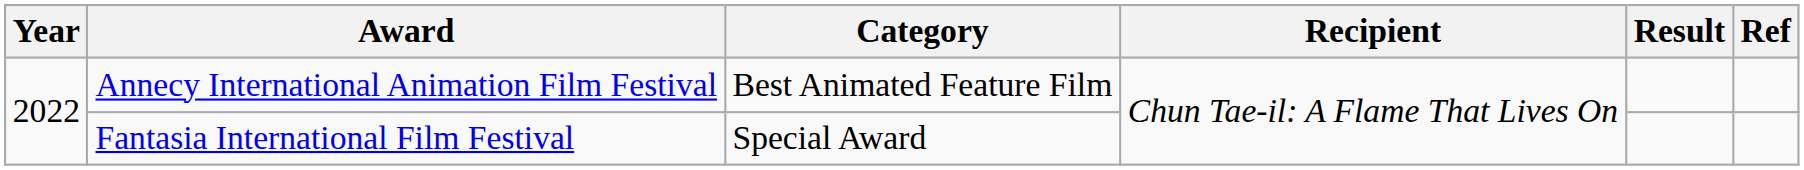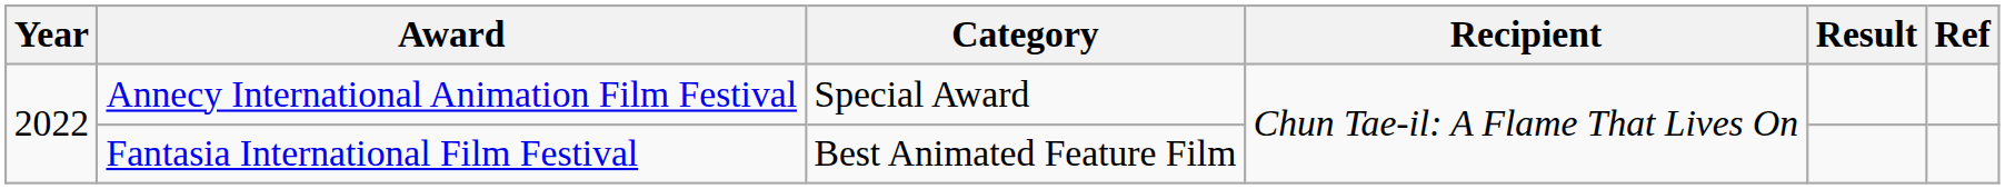 <table class="wikitable">
 <tr>
 <th>Year</th>
 <th>Award</th>
 <th>Category</th>
 <th>Recipient</th>
 <th>Result</th>
 <th>Ref</th>
 </tr>
 <tr>
 <td rowspan="2">2022</td>
 <td><a href='#'>Annecy International Animation Film Festival</a></td>
-<td>Best Animated Feature Film</td>
+<td>Special Award</td>
 <td rowspan="2"><em>Chun Tae-il: A Flame That Lives On</em></td>
 <td></td>
 <td></td>
 </tr>
 <tr>
 <td><a href='#'>Fantasia International Film Festival</a></td>
-<td>Special Award</td>
+<td>Best Animated Feature Film</td>
 <td></td>
 <td></td>
 </tr>
 </table>
